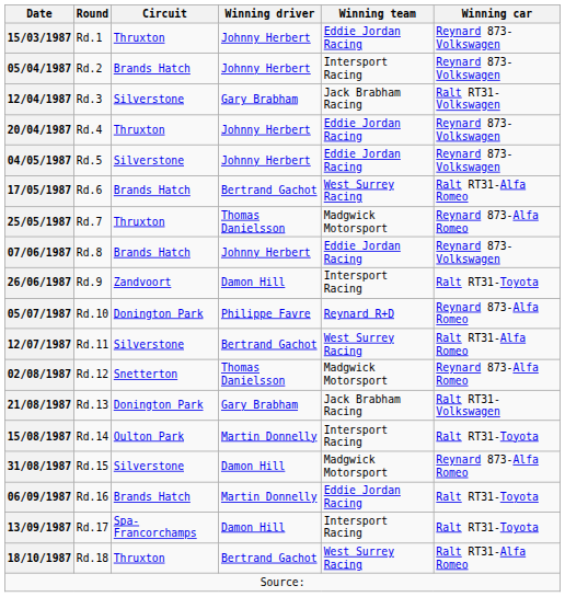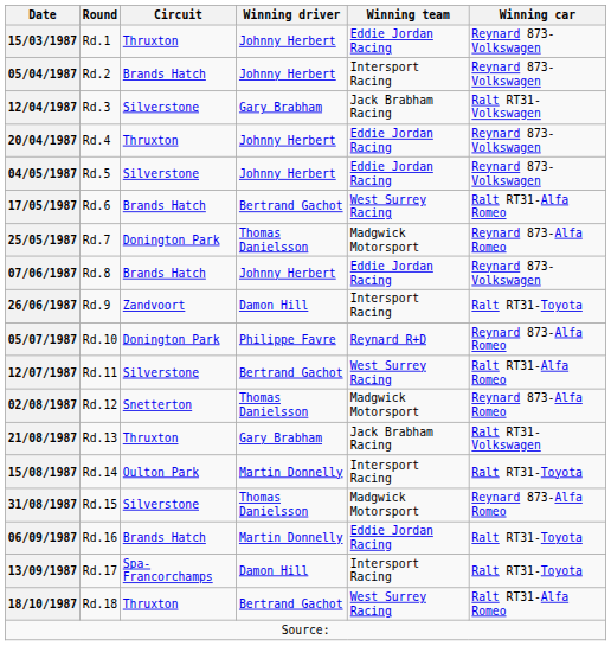 <table class="wikitable" style="font-size: 90%;">
 <tr>
 <th>Date</th>
 <th>Round</th>
 <th>Circuit</th>
 <th>Winning driver</th>
 <th>Winning team</th>
 <th>Winning car</th>
 </tr>
 <tr>
 <th>15/03/1987</th>
 <td>Rd.1</td>
 <td> <a href='#'>Thruxton</a></td>
 <td> <a href='#'>Johnny Herbert</a></td>
 <td><a href='#'>Eddie Jordan Racing</a></td>
 <td><a href='#'>Reynard</a> 873-<a href='#'>Volkswagen</a></td>
 </tr>
 <tr>
 <th>05/04/1987</th>
 <td>Rd.2</td>
 <td> <a href='#'>Brands Hatch</a></td>
 <td> <a href='#'>Johnny Herbert</a></td>
 <td>Intersport Racing</td>
 <td><a href='#'>Reynard</a> 873-<a href='#'>Volkswagen</a></td>
 </tr>
 <tr>
 <th>12/04/1987</th>
 <td>Rd.3</td>
 <td> <a href='#'>Silverstone</a></td>
 <td> <a href='#'>Gary Brabham</a></td>
 <td>Jack Brabham Racing</td>
 <td><a href='#'>Ralt</a> RT31-<a href='#'>Volkswagen</a></td>
 </tr>
 <tr>
 <th>20/04/1987</th>
 <td>Rd.4</td>
 <td> <a href='#'>Thruxton</a></td>
 <td> <a href='#'>Johnny Herbert</a></td>
 <td><a href='#'>Eddie Jordan Racing</a></td>
 <td><a href='#'>Reynard</a> 873-<a href='#'>Volkswagen</a></td>
 </tr>
 <tr>
 <th>04/05/1987</th>
 <td>Rd.5</td>
 <td> <a href='#'>Silverstone</a></td>
 <td> <a href='#'>Johnny Herbert</a></td>
 <td><a href='#'>Eddie Jordan Racing</a></td>
 <td><a href='#'>Reynard</a> 873-<a href='#'>Volkswagen</a></td>
 </tr>
 <tr>
 <th>17/05/1987</th>
 <td>Rd.6</td>
 <td> <a href='#'>Brands Hatch</a></td>
 <td> <a href='#'>Bertrand Gachot</a></td>
 <td><a href='#'>West Surrey Racing</a></td>
 <td><a href='#'>Ralt</a> RT31-<a href='#'>Alfa Romeo</a></td>
 </tr>
 <tr>
 <th>25/05/1987</th>
 <td>Rd.7</td>
-<td> <a href='#'>Thruxton</a></td>
+<td> <a href='#'>Donington Park</a></td>
 <td> <a href='#'>Thomas Danielsson</a></td>
 <td>Madgwick Motorsport</td>
 <td><a href='#'>Reynard</a> 873-<a href='#'>Alfa Romeo</a></td>
 </tr>
 <tr>
 <th>07/06/1987</th>
 <td>Rd.8</td>
 <td> <a href='#'>Brands Hatch</a></td>
 <td> <a href='#'>Johnny Herbert</a></td>
 <td><a href='#'>Eddie Jordan Racing</a></td>
 <td><a href='#'>Reynard</a> 873-<a href='#'>Volkswagen</a></td>
 </tr>
 <tr>
 <th>26/06/1987</th>
 <td>Rd.9</td>
 <td> <a href='#'>Zandvoort</a></td>
 <td> <a href='#'>Damon Hill</a></td>
 <td>Intersport Racing</td>
 <td><a href='#'>Ralt</a> RT31-<a href='#'>Toyota</a></td>
 </tr>
 <tr>
 <th>05/07/1987</th>
 <td>Rd.10</td>
 <td> <a href='#'>Donington Park</a></td>
 <td> <a href='#'>Philippe Favre</a></td>
 <td><a href='#'>Reynard R+D</a></td>
 <td><a href='#'>Reynard</a> 873-<a href='#'>Alfa Romeo</a></td>
 </tr>
 <tr>
 <th>12/07/1987</th>
 <td>Rd.11</td>
 <td> <a href='#'>Silverstone</a></td>
 <td> <a href='#'>Bertrand Gachot</a></td>
 <td><a href='#'>West Surrey Racing</a></td>
 <td><a href='#'>Ralt</a> RT31-<a href='#'>Alfa Romeo</a></td>
 </tr>
 <tr>
 <th>02/08/1987</th>
 <td>Rd.12</td>
 <td> <a href='#'>Snetterton</a></td>
 <td> <a href='#'>Thomas Danielsson</a></td>
 <td>Madgwick Motorsport</td>
 <td><a href='#'>Reynard</a> 873-<a href='#'>Alfa Romeo</a></td>
 </tr>
 <tr>
 <th>21/08/1987</th>
 <td>Rd.13</td>
-<td> <a href='#'>Donington Park</a></td>
+<td> <a href='#'>Thruxton</a></td>
 <td> <a href='#'>Gary Brabham</a></td>
 <td>Jack Brabham Racing</td>
 <td><a href='#'>Ralt</a> RT31-<a href='#'>Volkswagen</a></td>
 </tr>
 <tr>
 <th>15/08/1987</th>
 <td>Rd.14</td>
 <td> <a href='#'>Oulton Park</a></td>
 <td> <a href='#'>Martin Donnelly</a></td>
 <td>Intersport Racing</td>
 <td><a href='#'>Ralt</a> RT31-<a href='#'>Toyota</a></td>
 </tr>
 <tr>
 <th>31/08/1987</th>
 <td>Rd.15</td>
 <td> <a href='#'>Silverstone</a></td>
-<td> <a href='#'>Damon Hill</a></td>
+<td> <a href='#'>Thomas Danielsson</a></td>
 <td>Madgwick Motorsport</td>
 <td><a href='#'>Reynard</a> 873-<a href='#'>Alfa Romeo</a></td>
 </tr>
 <tr>
 <th>06/09/1987</th>
 <td>Rd.16</td>
 <td> <a href='#'>Brands Hatch</a></td>
 <td> <a href='#'>Martin Donnelly</a></td>
 <td><a href='#'>Eddie Jordan Racing</a></td>
 <td><a href='#'>Ralt</a> RT31-<a href='#'>Toyota</a></td>
 </tr>
 <tr>
 <th>13/09/1987</th>
 <td>Rd.17</td>
 <td> <a href='#'>Spa-Francorchamps</a></td>
 <td> <a href='#'>Damon Hill</a></td>
 <td>Intersport Racing</td>
 <td><a href='#'>Ralt</a> RT31-<a href='#'>Toyota</a></td>
 </tr>
 <tr>
 <th>18/10/1987</th>
 <td>Rd.18</td>
 <td> <a href='#'>Thruxton</a></td>
 <td> <a href='#'>Bertrand Gachot</a></td>
 <td><a href='#'>West Surrey Racing</a></td>
 <td><a href='#'>Ralt</a> RT31-<a href='#'>Alfa Romeo</a></td>
 </tr>
 <tr>
 <td colspan=6 align=center>Source:</td>
 </tr>
 </table>
